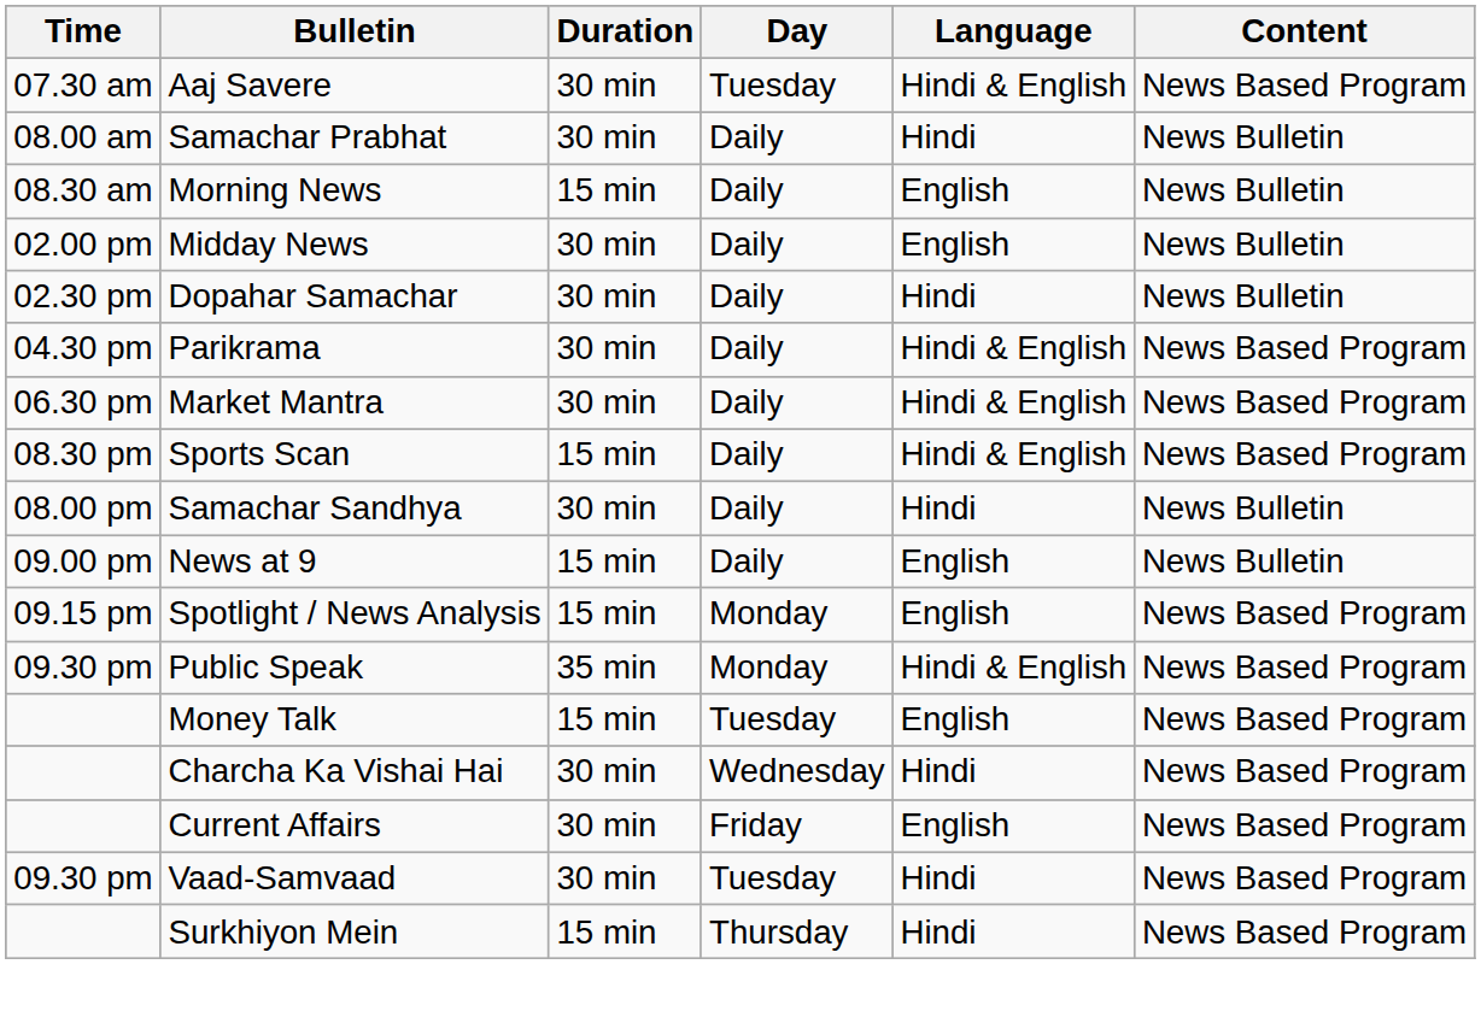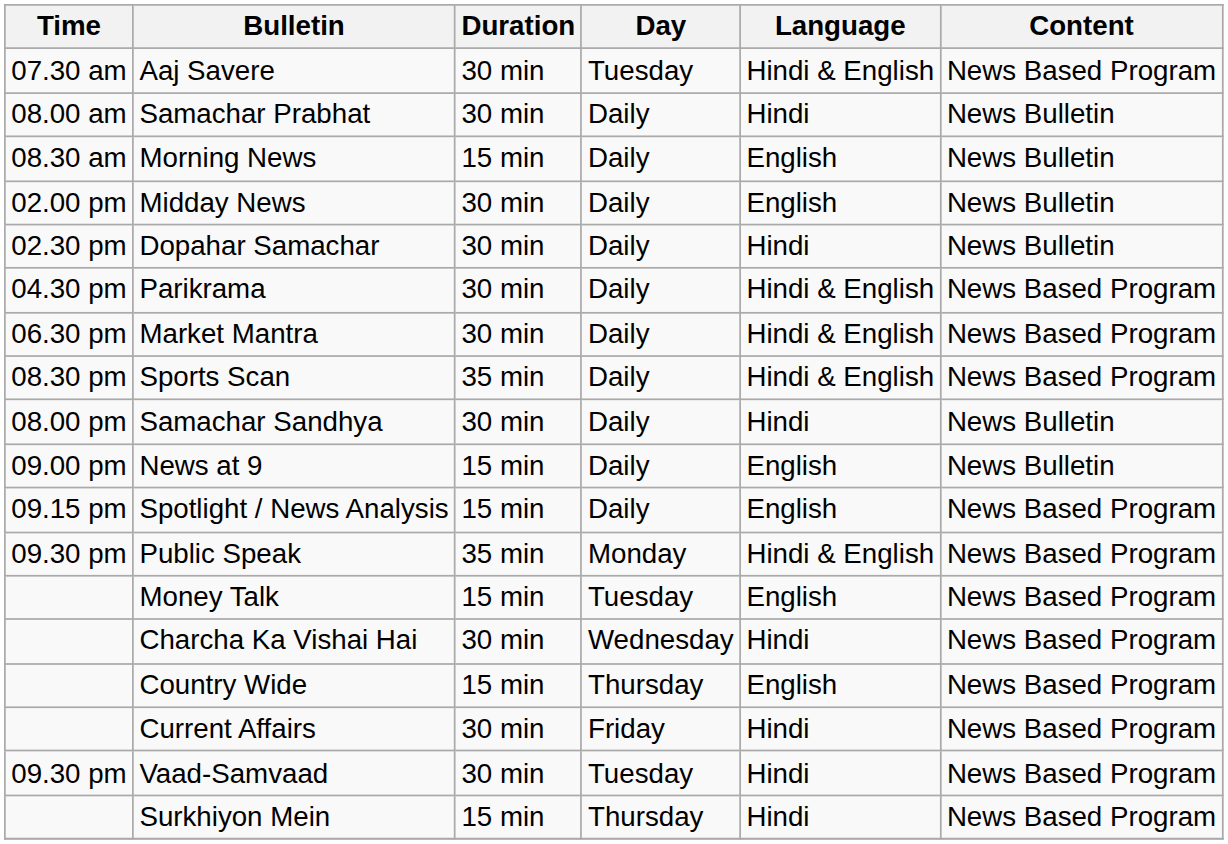 <table class ="wikitable">
 <tr>
 <th>Time</th>
 <th>Bulletin</th>
 <th>Duration</th>
 <th>Day</th>
 <th>Language</th>
 <th>Content</th>
 </tr>
 <tr>
 <td>07.30 am</td>
 <td>Aaj Savere</td>
 <td>30 min</td>
 <td>Tuesday</td>
 <td>Hindi & English</td>
 <td>News Based Program</td>
 </tr>
 <tr>
 <td>08.00 am</td>
 <td>Samachar Prabhat</td>
 <td>30 min</td>
 <td>Daily</td>
 <td>Hindi</td>
 <td>News Bulletin</td>
 </tr>
 <tr>
 <td>08.30 am</td>
 <td>Morning News</td>
 <td>15 min</td>
 <td>Daily</td>
 <td>English</td>
 <td>News Bulletin</td>
 </tr>
 <tr>
 <td>02.00 pm</td>
 <td>Midday News</td>
 <td>30 min</td>
 <td>Daily</td>
 <td>English</td>
 <td>News Bulletin</td>
 </tr>
 <tr>
 <td>02.30 pm</td>
 <td>Dopahar Samachar</td>
 <td>30 min</td>
 <td>Daily</td>
 <td>Hindi</td>
 <td>News Bulletin</td>
 </tr>
 <tr>
 <td>04.30 pm</td>
 <td>Parikrama</td>
 <td>30 min</td>
 <td>Daily</td>
 <td>Hindi & English</td>
 <td>News Based Program</td>
 </tr>
 <tr>
 <td>06.30 pm</td>
 <td>Market Mantra</td>
 <td>30 min</td>
 <td>Daily</td>
 <td>Hindi & English</td>
 <td>News Based Program</td>
 </tr>
 <tr>
 <td>08.30 pm</td>
 <td>Sports Scan</td>
-<td>15 min</td>
+<td>35 min</td>
 <td>Daily</td>
 <td>Hindi & English</td>
 <td>News Based Program</td>
 </tr>
 <tr>
 <td>08.00 pm</td>
 <td>Samachar Sandhya</td>
 <td>30 min</td>
 <td>Daily</td>
 <td>Hindi</td>
 <td>News Bulletin</td>
 </tr>
 <tr>
 <td>09.00 pm</td>
 <td>News at 9</td>
 <td>15 min</td>
 <td>Daily</td>
 <td>English</td>
 <td>News Bulletin</td>
 </tr>
 <tr>
 <td>09.15 pm</td>
 <td>Spotlight / News Analysis</td>
 <td>15 min</td>
-<td>Monday</td>
+<td>Daily</td>
 <td>English</td>
 <td>News Based Program</td>
 </tr>
 <tr>
 <td>09.30 pm</td>
 <td>Public Speak</td>
 <td>35 min</td>
 <td>Monday</td>
 <td>Hindi & English</td>
 <td>News Based Program</td>
 </tr>
 <tr>
 <td></td>
 <td>Money Talk</td>
 <td>15 min</td>
 <td>Tuesday</td>
 <td>English</td>
 <td>News Based Program</td>
 </tr>
 <tr>
 <td></td>
 <td>Charcha Ka Vishai Hai</td>
 <td>30 min</td>
 <td>Wednesday</td>
 <td>Hindi</td>
 <td>News Based Program</td>
 </tr>
 <tr>
 <td></td>
+<td>Country Wide</td>
+<td>15 min</td>
+<td>Thursday</td>
+<td>English</td>
+<td>News Based Program</td>
+</tr>
+<tr>
+<td></td>
 <td>Current Affairs</td>
 <td>30 min</td>
 <td>Friday</td>
-<td>English</td>
+<td>Hindi</td>
 <td>News Based Program</td>
 </tr>
 <tr>
 <td>09.30 pm</td>
 <td>Vaad-Samvaad</td>
 <td>30 min</td>
 <td>Tuesday</td>
 <td>Hindi</td>
 <td>News Based Program</td>
 </tr>
 <tr>
 <td></td>
 <td>Surkhiyon Mein</td>
 <td>15 min</td>
 <td>Thursday</td>
 <td>Hindi</td>
 <td>News Based Program</td>
 </tr>
 <tr>
 </tr>
 </table>
